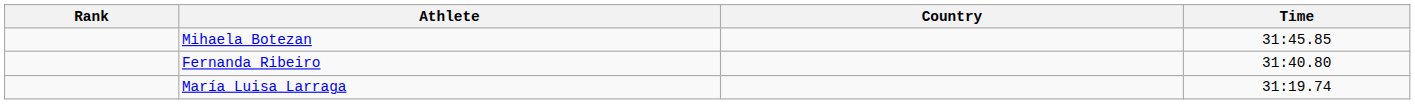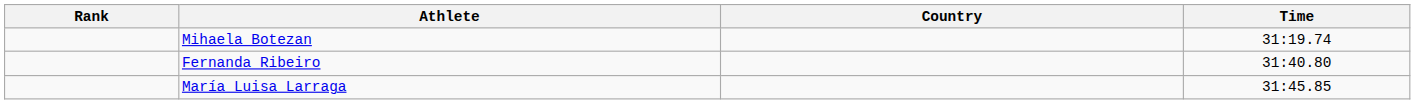 <table class="wikitable" width=80% style="font-size:100%; text-align:left;">
 <tr>
 <th width = 60>Rank</th>
 <th width = 200>Athlete</th>
 <th width = 170>Country</th>
 <th width = 80>Time</th>
 </tr>
 <tr>
 <td align=center></td>
 <td><a href='#'>Mihaela Botezan</a></td>
 <td></td>
-<td align=center>31:45.85</td>
+<td align=center>31:19.74</td>
 </tr>
 <tr>
 <td align=center></td>
 <td><a href='#'>Fernanda Ribeiro</a></td>
 <td></td>
 <td align=center>31:40.80</td>
 </tr>
 <tr>
 <td align=center></td>
 <td><a href='#'>María Luisa Larraga</a></td>
 <td></td>
-<td align=center>31:19.74</td>
+<td align=center>31:45.85</td>
 </tr>
 </table>
